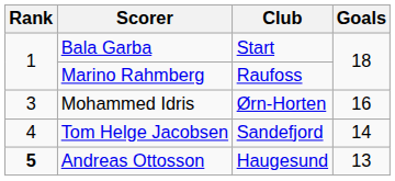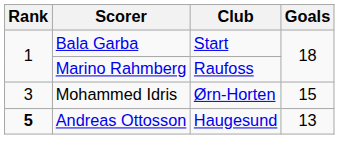 <table class="wikitable">
 <tr>
 <th>Rank</th>
 <th>Scorer</th>
 <th>Club</th>
 <th>Goals</th>
 </tr>
 <tr>
 <td rowspan=2 align=center>1</td>
 <td> <a href='#'>Bala Garba</a></td>
 <td><a href='#'>Start</a></td>
 <td rowspan=2 align=center>18</td>
 </tr>
 <tr>
 <td> <a href='#'>Marino Rahmberg</a></td>
 <td><a href='#'>Raufoss</a></td>
 </tr>
 <tr>
 <td align=center>3</td>
 <td> Mohammed Idris</td>
 <td><a href='#'>Ørn-Horten</a></td>
-<td align=center>16</td>
-</tr>
-<tr>
-<td align=center>4</td>
-<td> <a href='#'>Tom Helge Jacobsen</a></td>
-<td><a href='#'>Sandefjord</a></td>
-<td align=center>14</td>
+<td align=center>15</td>
 </tr>
 <tr>
 <td align=center><strong>5</strong></td>
 <td> <a href='#'>Andreas Ottosson</a></td>
 <td><a href='#'>Haugesund</a></td>
 <td align=center>13</td>
 </tr>
 </table>
